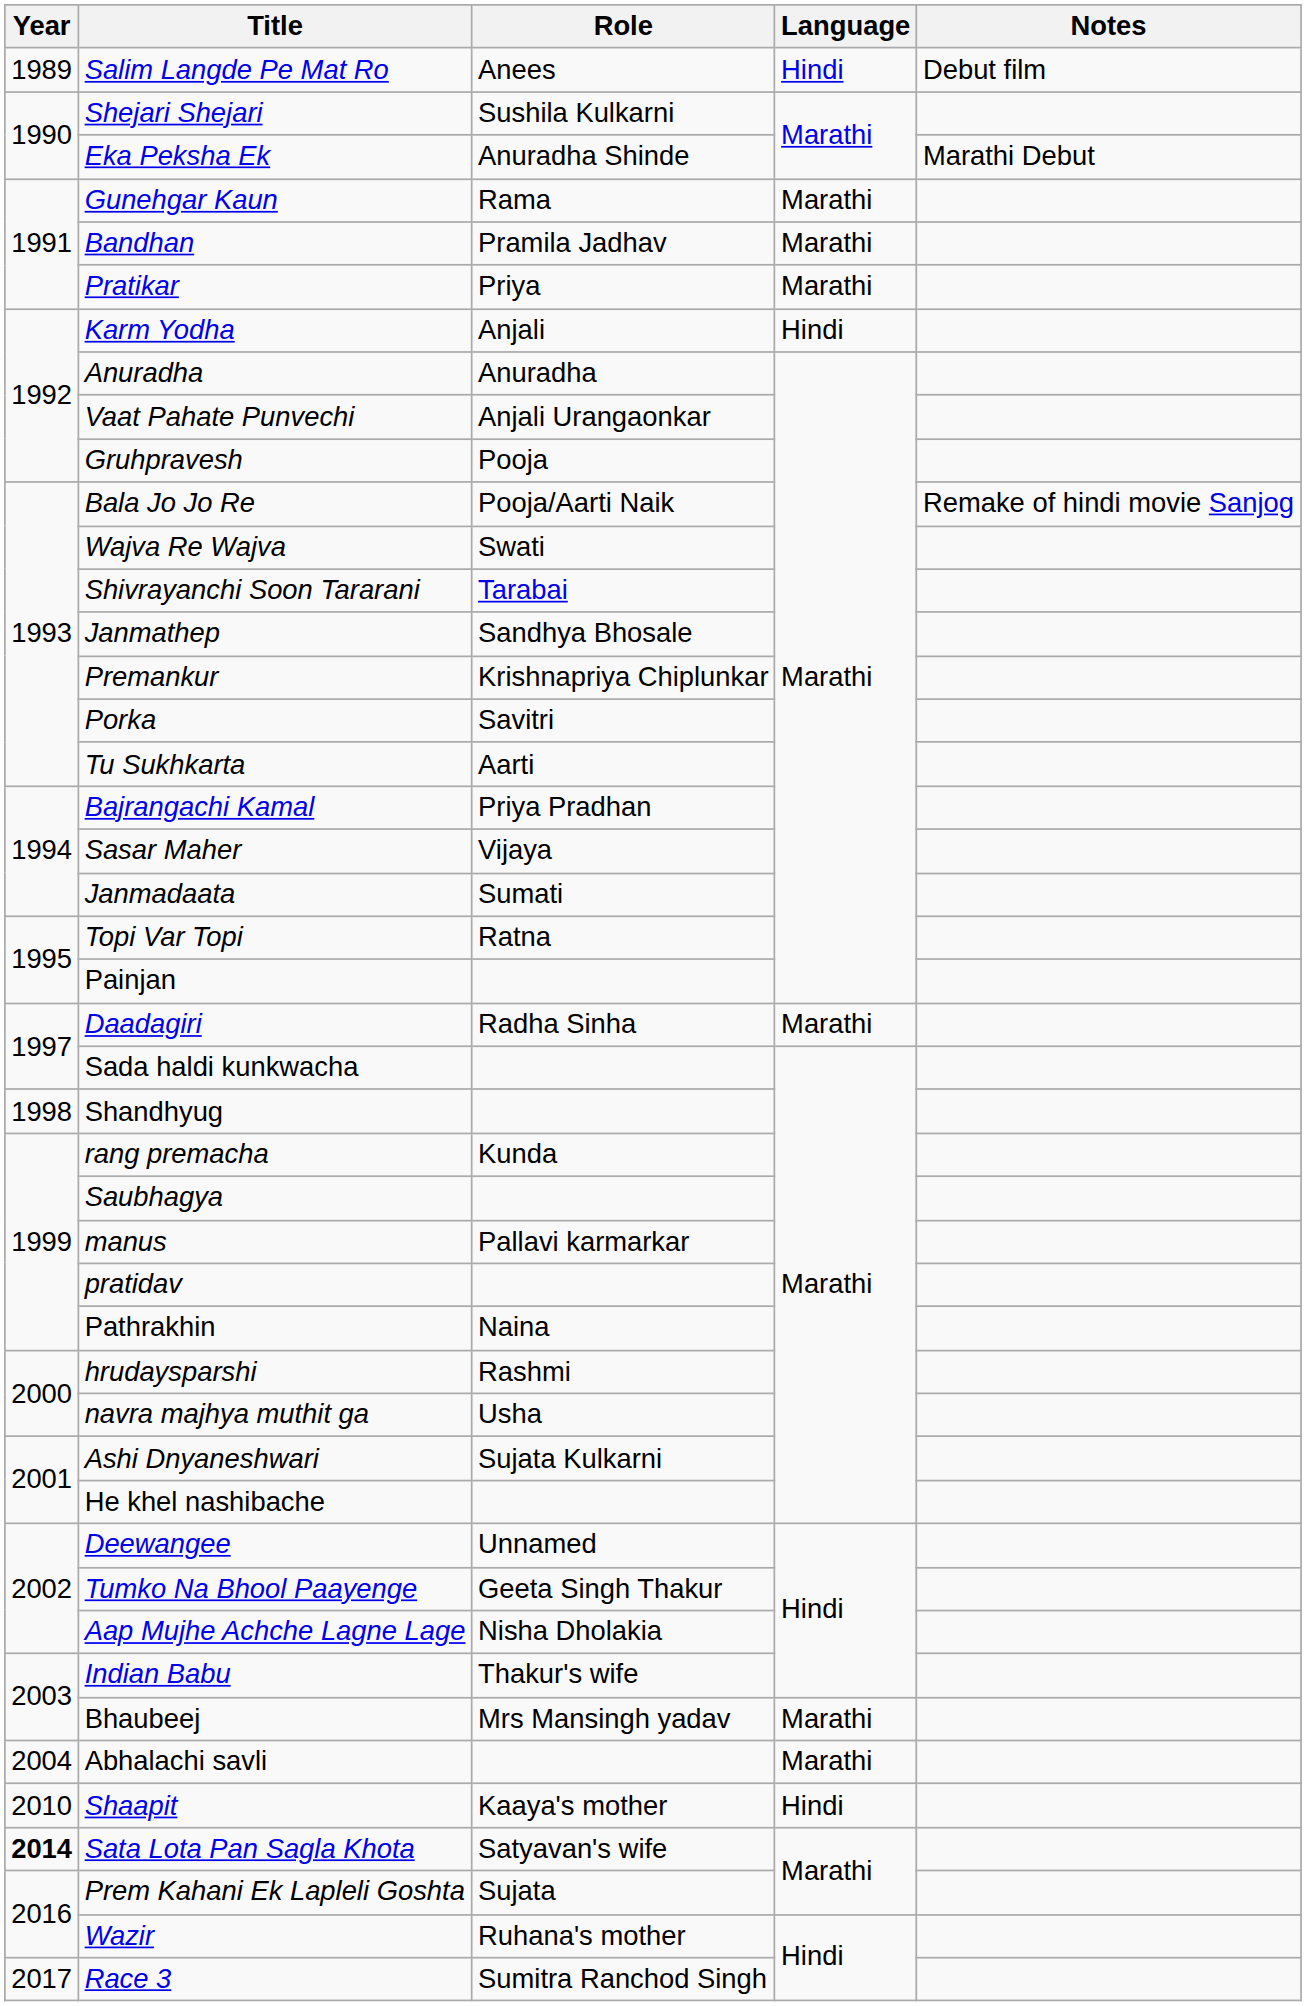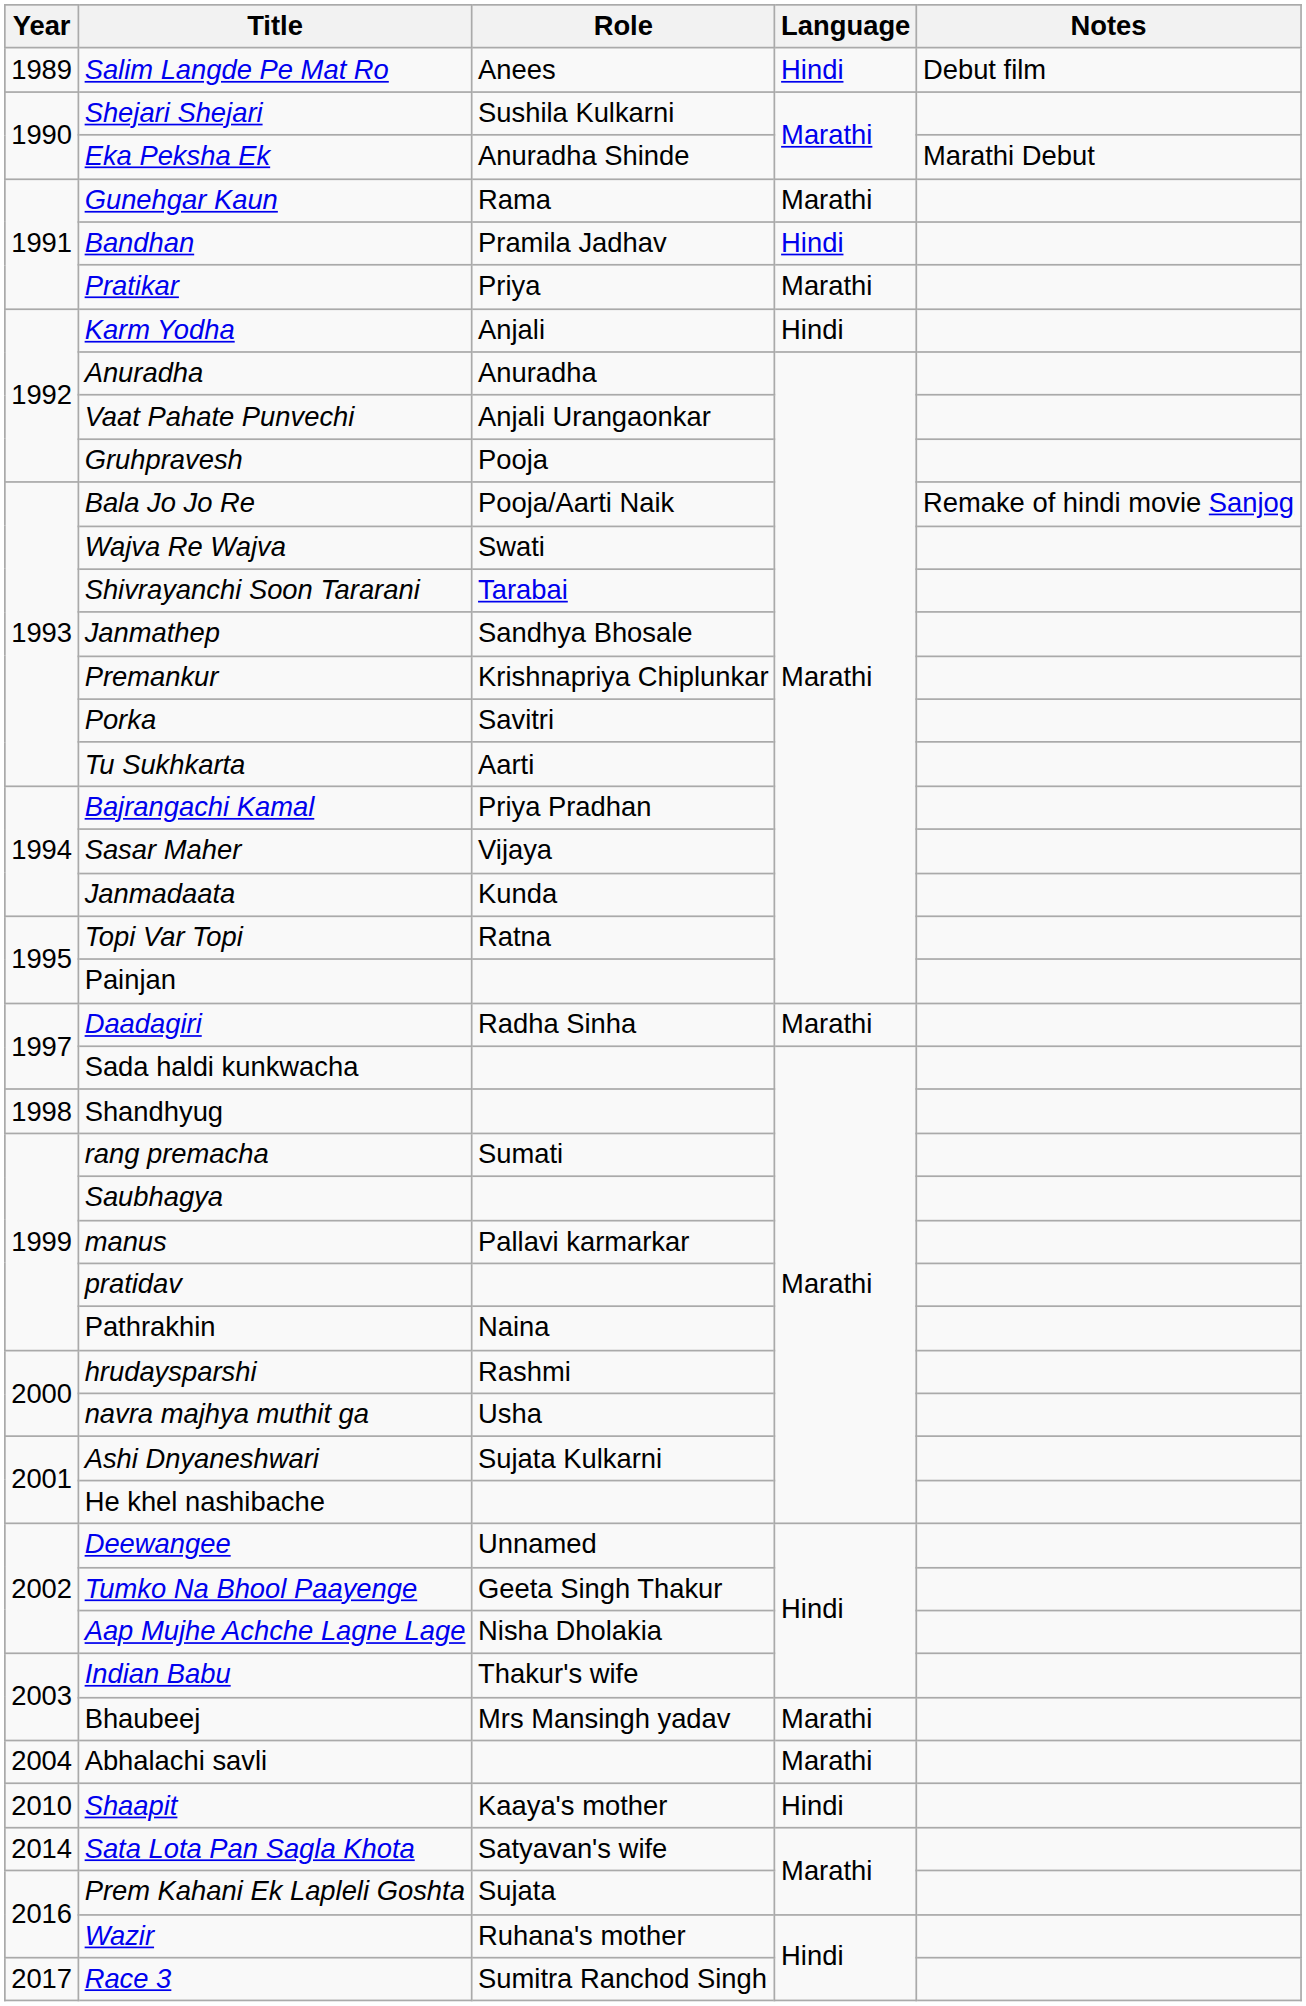 <table class="wikitable">
 <tr>
 <th>Year</th>
 <th>Title</th>
 <th>Role</th>
 <th>Language</th>
 <th>Notes</th>
 </tr>
 <tr>
 <td>1989</td>
 <td><em><a href='#'>Salim Langde Pe Mat Ro</a></em></td>
 <td>Anees</td>
 <td><a href='#'>Hindi</a></td>
 <td>Debut film</td>
 </tr>
 <tr>
 <td rowspan="2">1990</td>
 <td><em><a href='#'>Shejari Shejari</a></em></td>
 <td>Sushila Kulkarni</td>
 <td rowspan="2"><a href='#'>Marathi</a></td>
 <td></td>
 </tr>
 <tr>
 <td><em><a href='#'>Eka Peksha Ek</a></em></td>
 <td>Anuradha Shinde</td>
 <td>Marathi Debut</td>
 </tr>
 <tr>
 <td rowspan="3">1991</td>
 <td><em><a href='#'>Gunehgar Kaun</a></em></td>
 <td>Rama</td>
 <td>Marathi</td>
 <td></td>
 </tr>
 <tr>
 <td><em><a href='#'>Bandhan</a></em></td>
 <td>Pramila Jadhav</td>
-<td>Marathi</td>
+<td><a href='#'>Hindi</a></td>
 <td></td>
 </tr>
 <tr>
 <td><em><a href='#'>Pratikar</a></em></td>
 <td>Priya</td>
 <td>Marathi</td>
 <td></td>
 </tr>
 <tr>
 <td rowspan="4">1992</td>
 <td><em><a href='#'>Karm Yodha</a></em></td>
 <td>Anjali</td>
 <td>Hindi</td>
 <td></td>
 </tr>
 <tr>
 <td><em>Anuradha</em></td>
 <td>Anuradha</td>
 <td rowspan="15">Marathi</td>
 <td></td>
 </tr>
 <tr>
 <td><em>Vaat Pahate Punvechi</em></td>
 <td>Anjali Urangaonkar</td>
 <td></td>
 </tr>
 <tr>
 <td><em>Gruhpravesh</em></td>
 <td>Pooja</td>
 <td></td>
 </tr>
 <tr>
 <td rowspan="7">1993</td>
 <td><em>Bala Jo Jo Re</em></td>
 <td>Pooja/Aarti Naik</td>
 <td>Remake of hindi movie <a href='#'>Sanjog</a></td>
 </tr>
 <tr>
 <td><em>Wajva Re Wajva</em></td>
 <td>Swati</td>
 <td></td>
 </tr>
 <tr>
 <td><em>Shivrayanchi Soon Tararani</em></td>
 <td><a href='#'>Tarabai</a></td>
 <td></td>
 </tr>
 <tr>
 <td><em>Janmathep</em></td>
 <td>Sandhya Bhosale</td>
 <td></td>
 </tr>
 <tr>
 <td><em>Premankur</em></td>
 <td>Krishnapriya Chiplunkar</td>
 <td></td>
 </tr>
 <tr>
 <td><em>Porka</em></td>
 <td>Savitri</td>
 <td></td>
 </tr>
 <tr>
 <td><em>Tu Sukhkarta</em></td>
 <td>Aarti</td>
 <td></td>
 </tr>
 <tr>
 <td rowspan="3">1994</td>
 <td><em><a href='#'>Bajrangachi Kamal</a></em></td>
 <td>Priya Pradhan</td>
 <td></td>
 </tr>
 <tr>
 <td><em>Sasar Maher</em></td>
 <td>Vijaya</td>
 <td></td>
 </tr>
 <tr>
 <td><em>Janmadaata</em></td>
-<td>Sumati</td>
+<td>Kunda</td>
 <td></td>
 </tr>
 <tr>
 <td Rowspan="2">1995</td>
 <td><em>Topi Var Topi</em></td>
 <td>Ratna</td>
 <td></td>
 </tr>
 <tr>
 <td>Painjan</td>
 <td></td>
 <td></td>
 </tr>
 <tr>
 <td Rowspan="2">1997</td>
 <td><em><a href='#'>Daadagiri</a></em></td>
 <td>Radha Sinha</td>
 <td>Marathi</td>
 <td></td>
 </tr>
 <tr>
 <td>Sada haldi kunkwacha</td>
 <td></td>
 <td Rowspan="11">Marathi</td>
 <td></td>
 </tr>
 <tr>
 <td>1998</td>
 <td>Shandhyug</td>
 <td></td>
 <td></td>
 </tr>
 <tr>
 <td Rowspan="5">1999</td>
 <td><em>rang premacha</em></td>
-<td>Kunda</td>
+<td>Sumati</td>
 <td></td>
 </tr>
 <tr>
 <td><em>Saubhagya</em></td>
 <td></td>
 <td></td>
 </tr>
 <tr>
 <td><em>manus</em></td>
 <td>Pallavi karmarkar</td>
 <td></td>
 </tr>
 <tr>
 <td><em>pratidav</em></td>
 <td></td>
 <td></td>
 </tr>
 <tr>
 <td>Pathrakhin</td>
 <td>Naina</td>
 <td></td>
 </tr>
 <tr>
 <td rowspan="2">2000</td>
 <td><em>hrudaysparshi</em></td>
 <td>Rashmi</td>
 <td></td>
 </tr>
 <tr>
 <td><em>navra majhya muthit ga</em></td>
 <td>Usha</td>
 <td></td>
 </tr>
 <tr>
 <td Rowspan="2">2001</td>
 <td><em>Ashi Dnyaneshwari</em></td>
 <td>Sujata Kulkarni</td>
 <td></td>
 </tr>
 <tr>
 <td>He khel nashibache</td>
 <td></td>
 <td></td>
 </tr>
 <tr>
 <td rowspan="3">2002</td>
 <td><em><a href='#'>Deewangee</a></em></td>
 <td>Unnamed</td>
 <td rowspan="4">Hindi</td>
 <td></td>
 </tr>
 <tr>
 <td><em><a href='#'>Tumko Na Bhool Paayenge</a></em></td>
 <td>Geeta Singh Thakur</td>
 <td></td>
 </tr>
 <tr>
 <td><em><a href='#'>Aap Mujhe Achche Lagne Lage</a></em></td>
 <td>Nisha Dholakia</td>
 <td></td>
 </tr>
 <tr>
 <td Rowspan="2">2003</td>
 <td><em><a href='#'>Indian Babu</a></em></td>
 <td>Thakur's wife</td>
 <td></td>
 </tr>
 <tr>
 <td>Bhaubeej</td>
 <td>Mrs Mansingh yadav</td>
 <td>Marathi</td>
 <td></td>
 </tr>
 <tr>
 <td>2004</td>
 <td>Abhalachi savli</td>
 <td></td>
 <td>Marathi</td>
 <td></td>
 </tr>
 <tr>
 <td>2010</td>
 <td><em><a href='#'>Shaapit</a></em></td>
 <td>Kaaya's mother</td>
 <td>Hindi</td>
 <td></td>
 </tr>
 <tr>
-<td><strong>2014</strong></td>
+<td>2014</td>
 <td><em><a href='#'>Sata Lota Pan Sagla Khota</a></em></td>
 <td>Satyavan's wife</td>
 <td rowspan="2">Marathi</td>
 <td></td>
 </tr>
 <tr>
 <td rowspan="2">2016</td>
 <td><em>Prem Kahani Ek Lapleli Goshta</em></td>
 <td>Sujata</td>
 <td></td>
 </tr>
 <tr>
 <td><em><a href='#'>Wazir</a></em></td>
 <td>Ruhana's mother</td>
 <td rowspan="2">Hindi</td>
 <td></td>
 </tr>
 <tr>
 <td>2017</td>
 <td><em><a href='#'>Race 3</a></em></td>
 <td>Sumitra Ranchod Singh</td>
 <td></td>
 </tr>
 </table>
